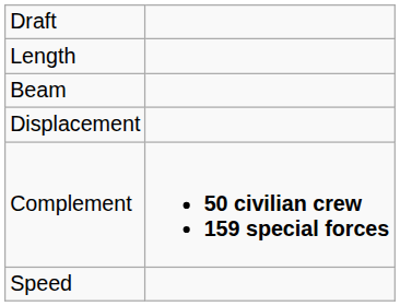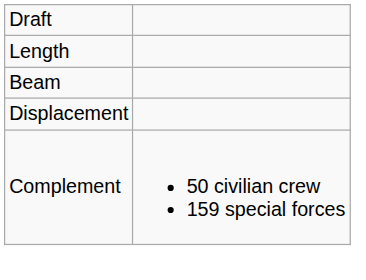 <table class="wikitable">
 <tr>
 <td>Draft</td>
 <td></td>
 </tr>
 <tr>
 <td>Length</td>
 <td></td>
 </tr>
 <tr>
 <td>Beam</td>
 <td></td>
 </tr>
 <tr>
 <td>Displacement</td>
 <td></td>
 </tr>
 <tr>
 <td>Complement</td>
-<td><strong><br><ul><li>50 civilian crew</li><li>159 special forces</li></ul></strong></td>
-</tr>
-<tr>
-<td>Speed</td>
-<td></td>
+<td><br><ul><li>50 civilian crew</li><li>159 special forces</li></ul></td>
 </tr>
 </table>
